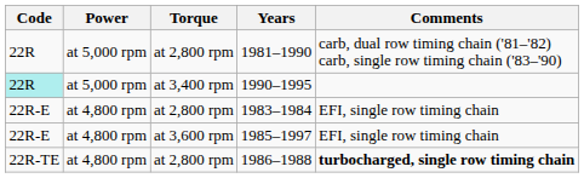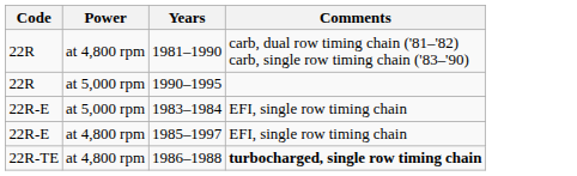 <table class="wikitable">
 <tr>
 <th>Code</th>
 <th>Power</th>
-<th>Torque</th>
 <th>Years</th>
 <th>Comments</th>
 </tr>
 <tr>
 <td>22R</td>
-<td> at 5,000 rpm</td>
-<td> at 2,800 rpm</td>
+<td> at 4,800 rpm</td>
 <td>1981–1990</td>
 <td>carb, dual row timing chain ('81–'82)<br>carb, single row timing chain ('83–'90)</td>
 </tr>
 <tr>
-<td style="background: paleturquoise;">22R</td>
+<td>22R</td>
 <td> at 5,000 rpm</td>
-<td> at 3,400 rpm</td>
 <td>1990–1995</td>
 <td></td>
 </tr>
 <tr>
 <td>22R-E</td>
-<td> at 4,800 rpm</td>
-<td> at 2,800 rpm</td>
+<td> at 5,000 rpm</td>
 <td>1983–1984</td>
 <td>EFI, single row timing chain</td>
 </tr>
 <tr>
 <td>22R-E</td>
 <td> at 4,800 rpm</td>
-<td> at 3,600 rpm</td>
 <td>1985–1997</td>
 <td>EFI, single row timing chain</td>
 </tr>
 <tr>
 <td>22R-TE</td>
 <td> at 4,800 rpm</td>
-<td> at 2,800 rpm</td>
 <td>1986–1988</td>
 <td><strong>turbocharged, single row timing chain</strong></td>
 </tr>
 </table>
